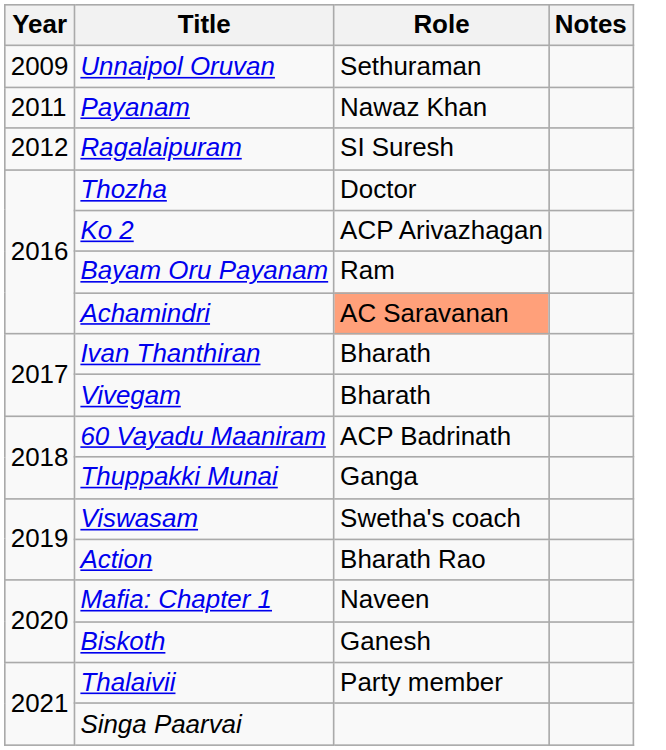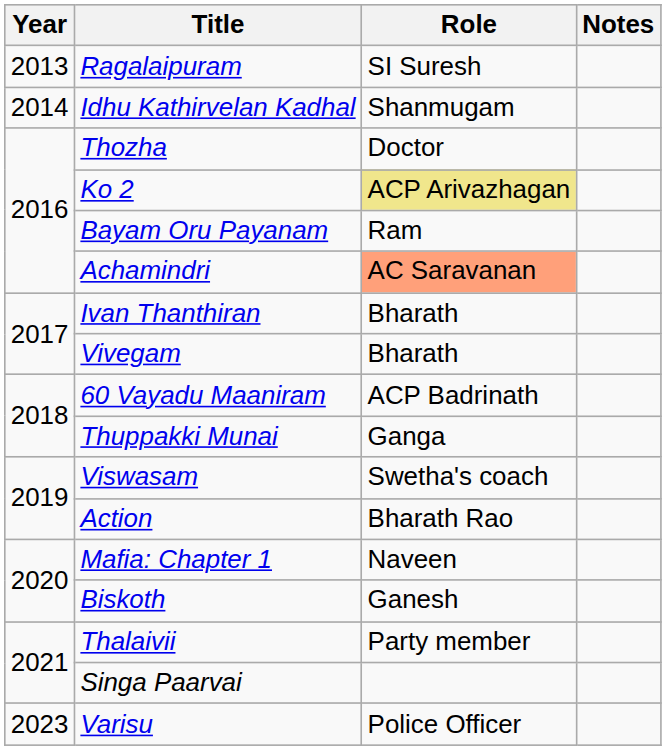 <table class="wikitable sortable">
 <tr>
 <th>Year</th>
 <th>Title</th>
 <th>Role</th>
 <th>Notes</th>
 </tr>
 <tr>
-<td>2009</td>
-<td><em><a href='#'>Unnaipol Oruvan</a></em></td>
-<td>Sethuraman</td>
+<td>2013</td>
+<td><em><a href='#'>Ragalaipuram</a></em></td>
+<td>SI Suresh</td>
 <td></td>
 </tr>
 <tr>
-<td>2011</td>
-<td><em><a href='#'>Payanam</a></em></td>
-<td>Nawaz Khan</td>
-<td></td>
-</tr>
-<tr>
-<td>2012</td>
-<td><em><a href='#'>Ragalaipuram</a></em></td>
-<td>SI Suresh</td>
+<td>2014</td>
+<td><em><a href='#'>Idhu Kathirvelan Kadhal</a></em></td>
+<td>Shanmugam</td>
 <td></td>
 </tr>
 <tr>
 <td rowspan="4">2016</td>
 <td><em><a href='#'>Thozha</a></em></td>
 <td>Doctor</td>
 <td></td>
 </tr>
 <tr>
 <td><em><a href='#'>Ko 2</a></em></td>
-<td>ACP Arivazhagan</td>
+<td style="background: khaki;">ACP Arivazhagan</td>
 <td></td>
 </tr>
 <tr>
 <td><em><a href='#'>Bayam Oru Payanam</a></em></td>
 <td>Ram</td>
 <td></td>
 </tr>
 <tr>
 <td><em><a href='#'>Achamindri</a></em></td>
 <td style="background: lightsalmon;">AC Saravanan</td>
 <td></td>
 </tr>
 <tr>
 <td rowspan="2">2017</td>
 <td><em><a href='#'>Ivan Thanthiran</a></em></td>
 <td>Bharath</td>
 <td></td>
 </tr>
 <tr>
 <td><em><a href='#'>Vivegam</a></em></td>
 <td>Bharath</td>
 <td></td>
 </tr>
 <tr>
 <td rowspan="2">2018</td>
 <td><em><a href='#'>60 Vayadu Maaniram</a></em></td>
 <td>ACP Badrinath</td>
 <td></td>
 </tr>
 <tr>
 <td><em><a href='#'>Thuppakki Munai</a></em></td>
 <td>Ganga</td>
 <td></td>
 </tr>
 <tr>
 <td rowspan="2">2019</td>
 <td><em><a href='#'>Viswasam</a></em></td>
 <td>Swetha's coach</td>
 <td></td>
 </tr>
 <tr>
 <td><em><a href='#'>Action</a></em></td>
 <td>Bharath Rao</td>
 <td></td>
 </tr>
 <tr>
 <td rowspan="2">2020</td>
 <td><em><a href='#'>Mafia: Chapter 1</a></em></td>
 <td>Naveen</td>
 <td></td>
 </tr>
 <tr>
 <td><em><a href='#'>Biskoth</a></em></td>
 <td>Ganesh</td>
 <td></td>
 </tr>
 <tr>
 <td rowspan="2">2021</td>
 <td><em><a href='#'>Thalaivii</a></em></td>
 <td>Party member</td>
 <td></td>
 </tr>
 <tr>
 <td><em>Singa Paarvai</em></td>
 <td></td>
 <td></td>
 </tr>
+<tr>
+<td>2023</td>
+<td><em><a href='#'>Varisu</a></em></td>
+<td>Police Officer</td>
+<td></td>
+</tr>
 </table>
